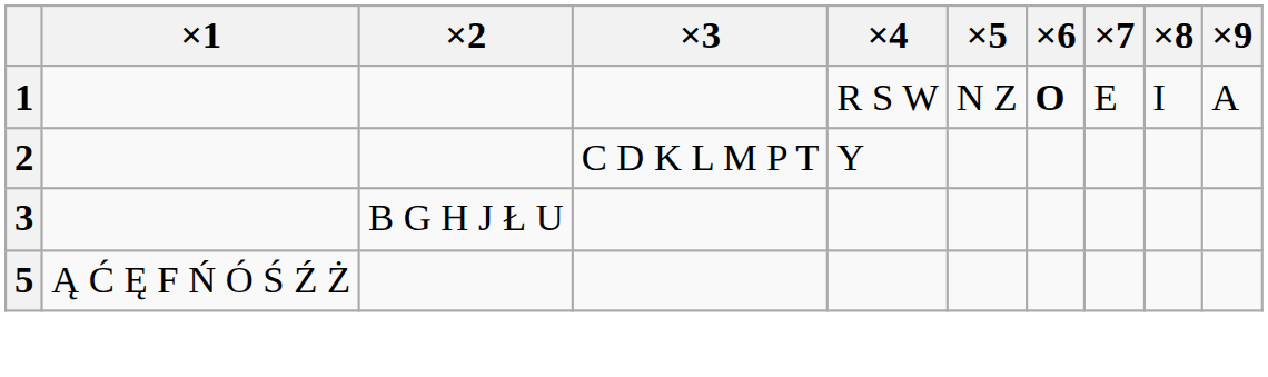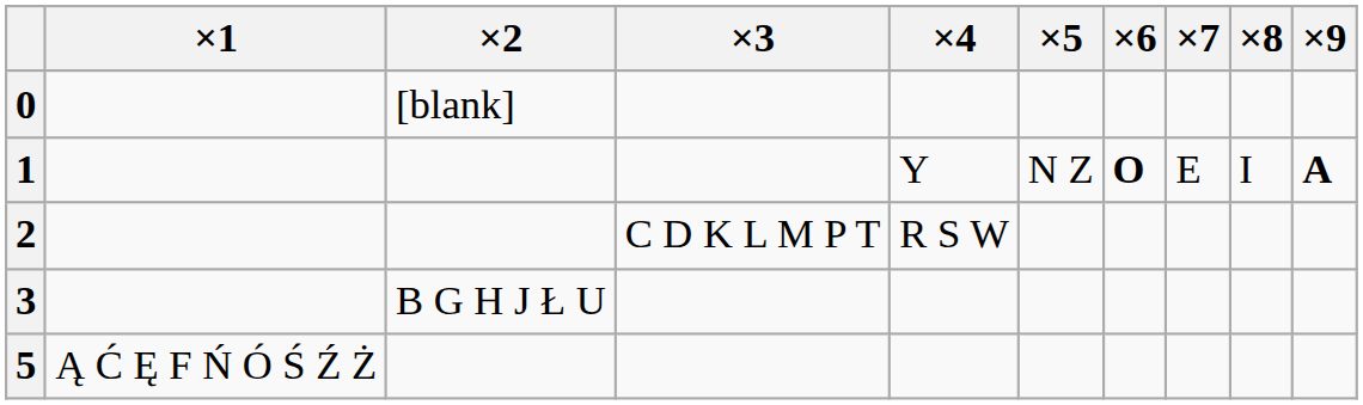 <table class="wikitable floatright">
 <tr>
 <th></th>
 <th>×1</th>
 <th>×2</th>
 <th>×3</th>
 <th>×4</th>
 <th>×5</th>
 <th>×6</th>
 <th>×7</th>
 <th>×8</th>
 <th>×9</th>
 </tr>
 <tr>
+<th>0</th>
+<td></td>
+<td>[blank]</td>
+<td></td>
+<td></td>
+<td></td>
+<td></td>
+<td></td>
+<td></td>
+<td></td>
+</tr>
+<tr>
 <th>1</th>
 <td></td>
 <td></td>
 <td></td>
-<td>R S W</td>
+<td>Y</td>
 <td>N Z</td>
 <td><strong>O</strong></td>
 <td>E</td>
 <td>I</td>
-<td>A</td>
+<td><strong>A</strong></td>
 </tr>
 <tr>
 <th>2</th>
 <td></td>
 <td></td>
 <td>C D K L M P T</td>
-<td>Y</td>
+<td>R S W</td>
 <td></td>
 <td></td>
 <td></td>
 <td></td>
 <td></td>
 </tr>
 <tr>
 <th>3</th>
 <td></td>
 <td>B G H J Ł U</td>
 <td></td>
 <td></td>
 <td></td>
 <td></td>
 <td></td>
 <td></td>
 <td></td>
 </tr>
 <tr>
 <th>5</th>
 <td>Ą Ć Ę F Ń Ó Ś Ź Ż</td>
 <td></td>
 <td></td>
 <td></td>
 <td></td>
 <td></td>
 <td></td>
 <td></td>
 <td></td>
 </tr>
 </table>
